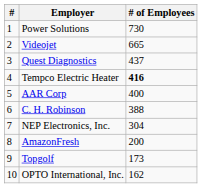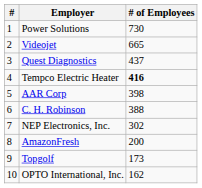 <table class="wikitable">
 <tr>
 <th>#</th>
 <th>Employer</th>
 <th># of Employees</th>
 </tr>
 <tr>
 <td>1</td>
 <td>Power Solutions</td>
 <td>730</td>
 </tr>
 <tr>
 <td>2</td>
 <td><a href='#'>Videojet</a></td>
 <td>665</td>
 </tr>
 <tr>
 <td>3</td>
 <td><a href='#'>Quest Diagnostics</a></td>
 <td>437</td>
 </tr>
 <tr>
 <td>4</td>
 <td>Tempco Electric Heater</td>
 <td><strong>416</strong></td>
 </tr>
 <tr>
 <td>5</td>
 <td><a href='#'>AAR Corp</a></td>
-<td>400</td>
+<td>398</td>
 </tr>
 <tr>
 <td>6</td>
 <td><a href='#'>C. H. Robinson</a></td>
 <td>388</td>
 </tr>
 <tr>
 <td>7</td>
 <td>NEP Electronics, Inc.</td>
-<td>304</td>
+<td>302</td>
 </tr>
 <tr>
 <td>8</td>
 <td><a href='#'>AmazonFresh</a></td>
 <td>200</td>
 </tr>
 <tr>
 <td>9</td>
 <td><a href='#'>Topgolf</a></td>
 <td>173</td>
 </tr>
 <tr>
 <td>10</td>
 <td>OPTO International, Inc.</td>
 <td>162</td>
 </tr>
 </table>
